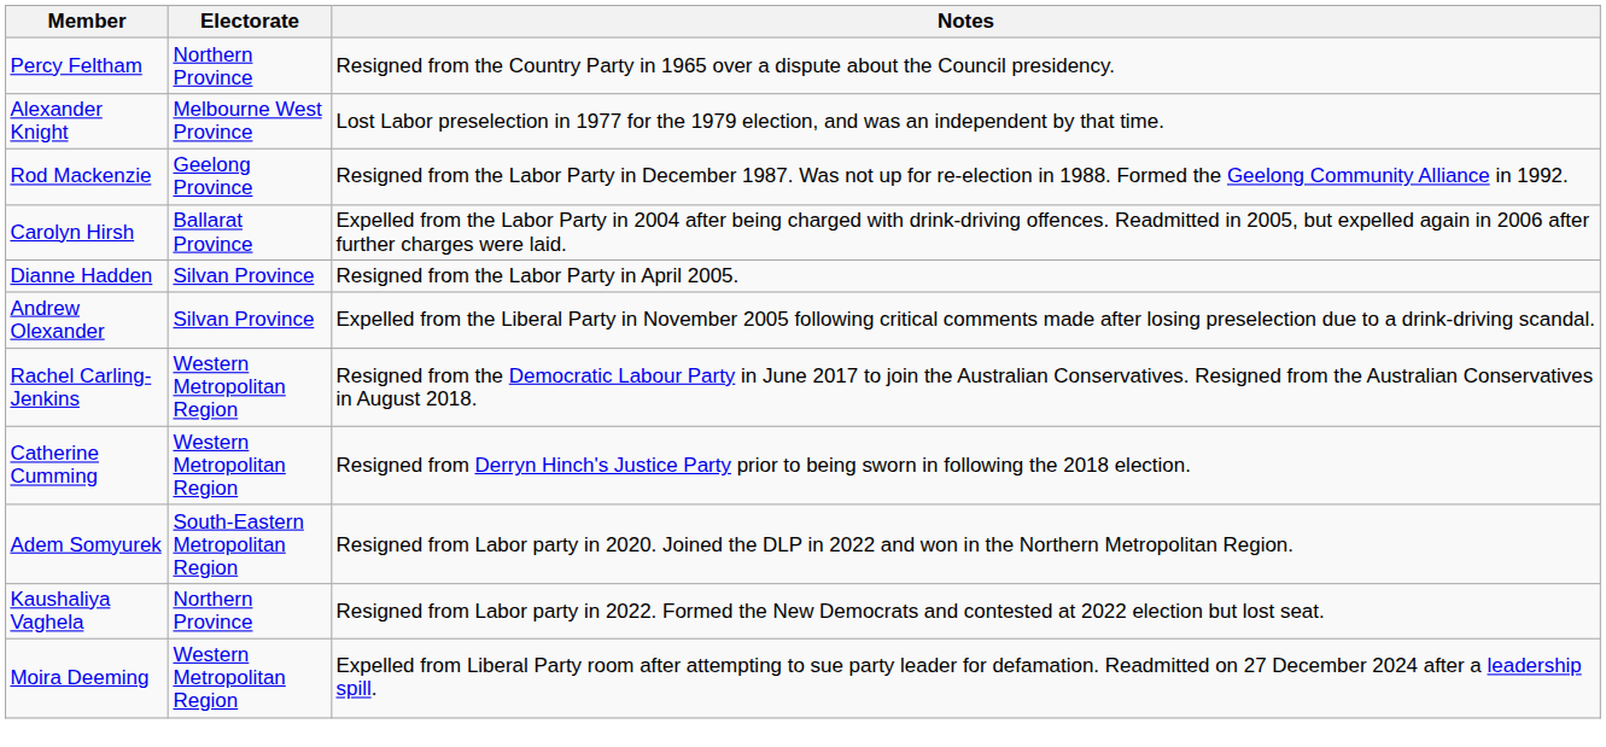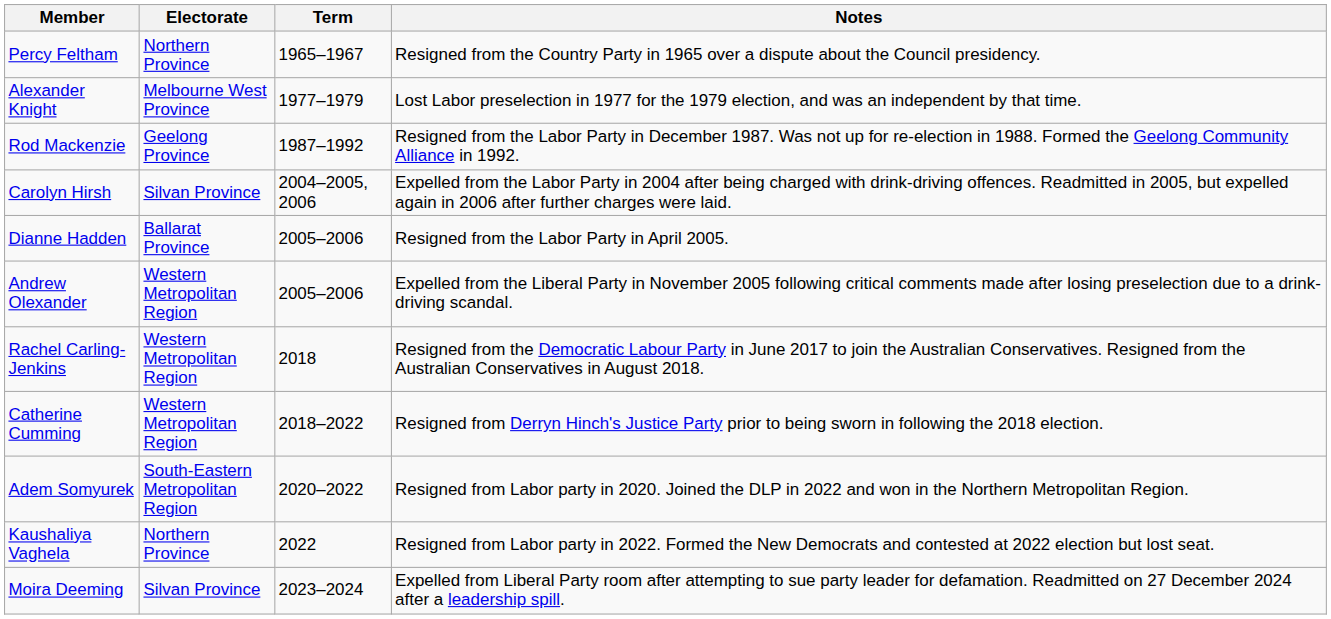 <table class="wikitable">
 <tr>
 <th width=120px>Member</th>
 <th width=120px>Electorate</th>
+<th>Term</th>
 <th>Notes</th>
 </tr>
 <tr>
 <td><a href='#'>Percy Feltham</a></td>
 <td><a href='#'>Northern Province</a></td>
+<td>1965–1967</td>
 <td>Resigned from the Country Party in 1965 over a dispute about the Council presidency.</td>
 </tr>
 <tr>
 <td><a href='#'>Alexander Knight</a></td>
 <td><a href='#'>Melbourne West Province</a></td>
+<td>1977–1979</td>
 <td>Lost Labor preselection in 1977 for the 1979 election, and was an independent by that time.</td>
 </tr>
 <tr>
 <td><a href='#'>Rod Mackenzie</a></td>
 <td><a href='#'>Geelong Province</a></td>
+<td>1987–1992</td>
 <td>Resigned from the Labor Party in December 1987. Was not up for re-election in 1988. Formed the <a href='#'>Geelong Community Alliance</a> in 1992.</td>
 </tr>
 <tr>
 <td><a href='#'>Carolyn Hirsh</a></td>
-<td><a href='#'>Ballarat Province</a></td>
+<td><a href='#'>Silvan Province</a></td>
+<td>2004–2005, 2006</td>
 <td>Expelled from the Labor Party in 2004 after being charged with drink-driving offences. Readmitted in 2005, but expelled again in 2006 after further charges were laid.</td>
 </tr>
 <tr>
 <td><a href='#'>Dianne Hadden</a></td>
-<td><a href='#'>Silvan Province</a></td>
+<td><a href='#'>Ballarat Province</a></td>
+<td>2005–2006</td>
 <td>Resigned from the Labor Party in April 2005.</td>
 </tr>
 <tr>
 <td><a href='#'>Andrew Olexander</a></td>
-<td><a href='#'>Silvan Province</a></td>
+<td><a href='#'>Western Metropolitan Region</a></td>
+<td>2005–2006</td>
 <td>Expelled from the Liberal Party in November 2005 following critical comments made after losing preselection due to a drink-driving scandal.</td>
 </tr>
 <tr>
 <td><a href='#'>Rachel Carling-Jenkins</a></td>
 <td><a href='#'>Western Metropolitan Region</a></td>
+<td>2018</td>
 <td>Resigned from the <a href='#'>Democratic Labour Party</a> in June 2017 to join the Australian Conservatives. Resigned from the Australian Conservatives in August 2018.</td>
 </tr>
 <tr>
 <td><a href='#'>Catherine Cumming</a></td>
 <td><a href='#'>Western Metropolitan Region</a></td>
+<td>2018–2022</td>
 <td>Resigned from <a href='#'>Derryn Hinch's Justice Party</a> prior to being sworn in following the 2018 election.</td>
 </tr>
 <tr>
 <td><a href='#'>Adem Somyurek</a></td>
 <td><a href='#'>South-Eastern Metropolitan Region</a></td>
+<td>2020–2022</td>
 <td>Resigned from Labor party in 2020. Joined the DLP in 2022 and won in the Northern Metropolitan Region.</td>
 </tr>
 <tr>
 <td><a href='#'>Kaushaliya Vaghela</a></td>
 <td><a href='#'>Northern Province</a></td>
+<td>2022</td>
 <td>Resigned from Labor party in 2022. Formed the New Democrats and contested at 2022 election but lost seat.</td>
 </tr>
 <tr>
 <td><a href='#'>Moira Deeming</a></td>
-<td><a href='#'>Western Metropolitan Region</a></td>
+<td><a href='#'>Silvan Province</a></td>
+<td>2023–2024</td>
 <td>Expelled from Liberal Party room after attempting to sue party leader for defamation. Readmitted on 27 December 2024 after a <a href='#'>leadership spill</a>.</td>
 </tr>
 </table>
